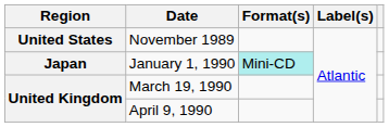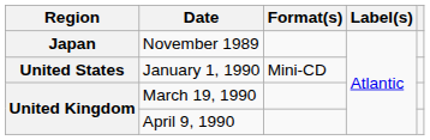 <table class="wikitable plainrowheaders">
 <tr>
 <th scope="col">Region</th>
 <th scope="col">Date</th>
 <th scope="col">Format(s)</th>
 <th scope="col">Label(s)</th>
 <th scope="col"></th>
 </tr>
 <tr>
-<th scope="row">United States</th>
+<th scope="row">Japan</th>
 <td>November 1989</td>
 <td></td>
 <td rowspan="4"><a href='#'>Atlantic</a></td>
 <td></td>
 </tr>
 <tr>
-<th scope="row">Japan</th>
+<th scope="row">United States</th>
 <td>January 1, 1990</td>
-<td style="background: paleturquoise;">Mini-CD</td>
+<td>Mini-CD</td>
 <td></td>
 </tr>
 <tr>
 <th scope="row" rowspan="2">United Kingdom</th>
 <td>March 19, 1990</td>
 <td></td>
 <td></td>
 </tr>
 <tr>
 <td>April 9, 1990</td>
 <td></td>
 <td></td>
 </tr>
 </table>
